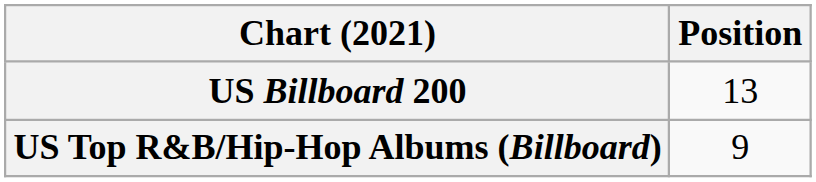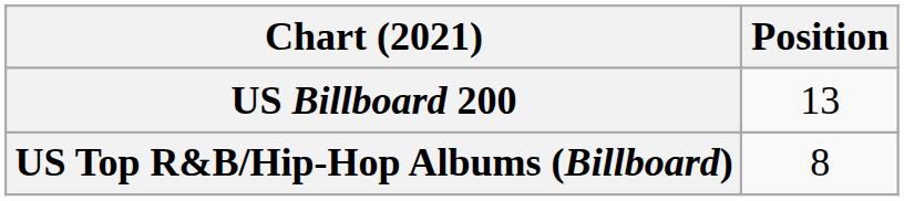 <table class="wikitable sortable plainrowheaders" style="text-align:center">
 <tr>
 <th scope="col">Chart (2021)</th>
 <th scope="col">Position</th>
 </tr>
 <tr>
 <th scope="row">US <em>Billboard</em> 200</th>
 <td>13</td>
 </tr>
 <tr>
 <th scope="row">US Top R&B/Hip-Hop Albums (<em>Billboard</em>)</th>
-<td>9</td>
+<td>8</td>
 </tr>
 </table>
